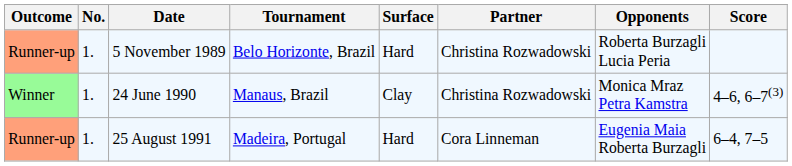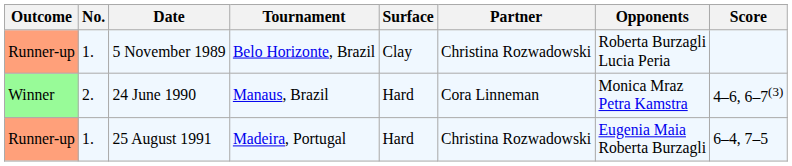 <table class="sortable wikitable" style=font-size:97%>
 <tr>
 <th>Outcome</th>
 <th>No.</th>
 <th>Date</th>
 <th>Tournament</th>
 <th>Surface</th>
 <th>Partner</th>
 <th>Opponents</th>
 <th>Score</th>
 </tr>
 <tr bgcolor="#f0f8ff">
 <td bgcolor="FFA07A">Runner-up</td>
 <td>1.</td>
 <td>5 November 1989</td>
 <td><a href='#'>Belo Horizonte</a>, Brazil</td>
-<td>Hard</td>
+<td>Clay</td>
 <td> Christina Rozwadowski</td>
 <td> Roberta Burzagli <br>  Lucia Peria</td>
 <td></td>
 </tr>
 <tr bgcolor="#f0f8ff">
 <td style="background:#98fb98;">Winner</td>
-<td>1.</td>
+<td>2.</td>
 <td>24 June 1990</td>
 <td><a href='#'>Manaus</a>, Brazil</td>
-<td>Clay</td>
-<td> Christina Rozwadowski</td>
+<td>Hard</td>
+<td> Cora Linneman</td>
 <td> Monica Mraz<br>  <a href='#'>Petra Kamstra</a></td>
 <td>4–6, 6–7<sup>(3)</sup></td>
 </tr>
 <tr bgcolor="#f0f8ff">
 <td bgcolor="FFA07A">Runner-up</td>
 <td>1.</td>
 <td>25 August 1991</td>
 <td><a href='#'>Madeira</a>, Portugal</td>
 <td>Hard</td>
-<td> Cora Linneman</td>
+<td> Christina Rozwadowski</td>
 <td> <a href='#'>Eugenia Maia</a> <br>  Roberta Burzagli</td>
 <td>6–4, 7–5</td>
 </tr>
 </table>
